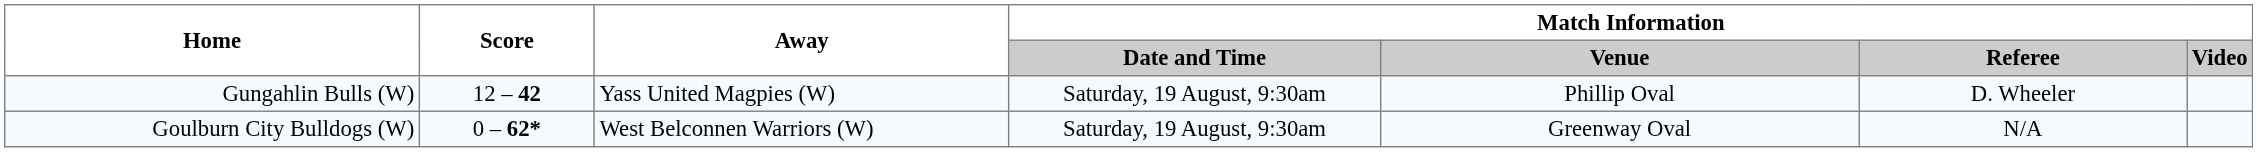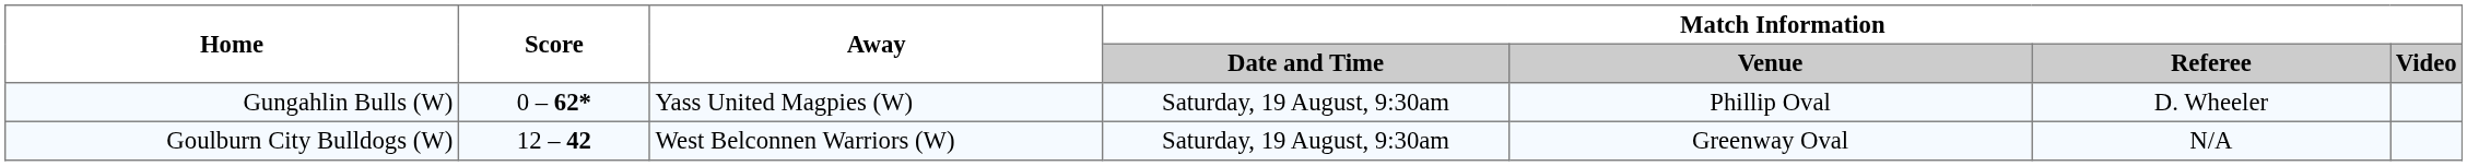 <table border="1" cellpadding="3" cellspacing="0" width="100%" style="border-collapse:collapse;  text-align:center;">
 <tr>
 <th rowspan="2" width="19%">Home</th>
 <th rowspan="2" width="8%">Score</th>
 <th rowspan="2" width="19%">Away</th>
 <th colspan="4">Match Information</th>
 </tr>
 <tr style="background:#CCCCCC">
 <th width="17%">Date and Time</th>
 <th width="22%">Venue</th>
 <th width="50%">Referee</th>
 <th>Video</th>
 </tr>
 <tr style="text-align:center; background:#f5faff;">
 <td align="right">Gungahlin Bulls (W) </td>
-<td>12 – <strong>42</strong></td>
+<td>0 – <strong>62*</strong></td>
 <td align="left"> Yass United Magpies (W)</td>
 <td>Saturday, 19 August, 9:30am</td>
 <td>Phillip Oval</td>
 <td>D. Wheeler</td>
 <td></td>
 </tr>
 <tr style="text-align:center; background:#f5faff;">
 <td align="right">Goulburn City Bulldogs (W) </td>
-<td>0 – <strong>62*</strong></td>
+<td>12 – <strong>42</strong></td>
 <td align="left"> West Belconnen Warriors (W)</td>
 <td>Saturday, 19 August, 9:30am</td>
 <td>Greenway Oval</td>
 <td>N/A</td>
 <td></td>
 </tr>
 </table>
